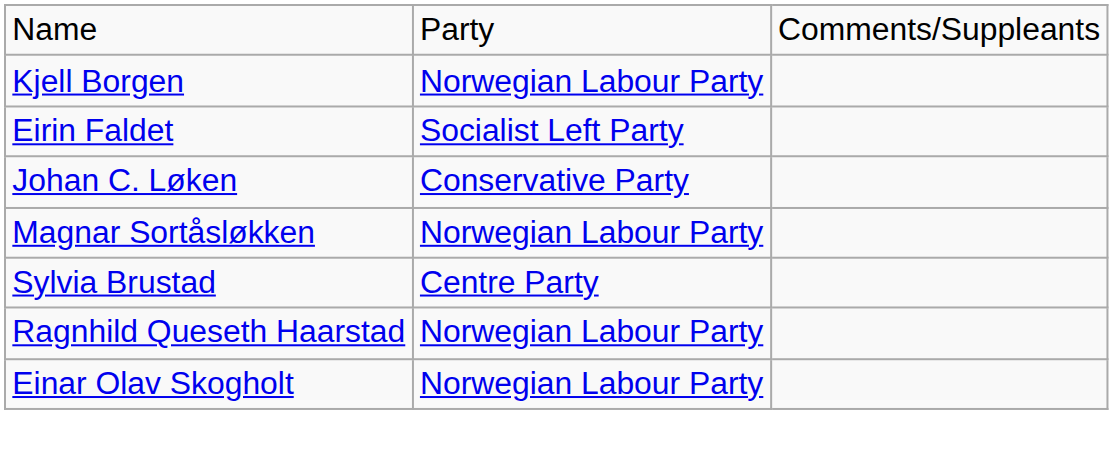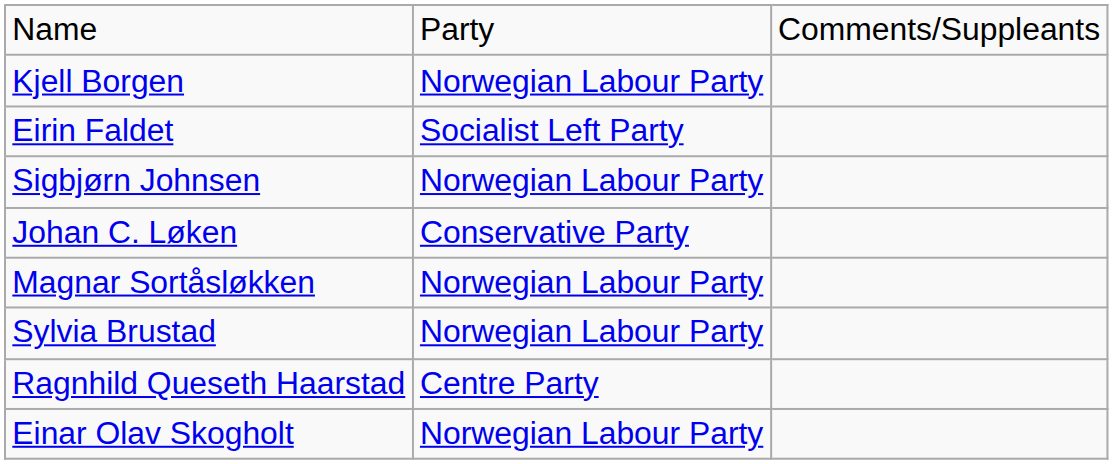 <table class="wikitable">
 <tr>
 <td>Name</td>
 <td>Party</td>
 <td>Comments/Suppleants</td>
 </tr>
 <tr>
 <td><a href='#'>Kjell Borgen</a></td>
 <td><a href='#'>Norwegian Labour Party</a></td>
 <td></td>
 </tr>
 <tr>
 <td><a href='#'>Eirin Faldet</a></td>
 <td><a href='#'>Socialist Left Party</a></td>
 <td></td>
 </tr>
 <tr>
+<td><a href='#'>Sigbjørn Johnsen</a></td>
+<td><a href='#'>Norwegian Labour Party</a></td>
+<td></td>
+</tr>
+<tr>
 <td><a href='#'>Johan C. Løken</a></td>
 <td><a href='#'>Conservative Party</a></td>
 <td></td>
 </tr>
 <tr>
 <td><a href='#'>Magnar Sortåsløkken</a></td>
 <td><a href='#'>Norwegian Labour Party</a></td>
 <td></td>
 </tr>
 <tr>
 <td><a href='#'>Sylvia Brustad</a></td>
-<td><a href='#'>Centre Party</a></td>
+<td><a href='#'>Norwegian Labour Party</a></td>
 <td></td>
 </tr>
 <tr>
 <td><a href='#'>Ragnhild Queseth Haarstad</a></td>
-<td><a href='#'>Norwegian Labour Party</a></td>
+<td><a href='#'>Centre Party</a></td>
 <td></td>
 </tr>
 <tr>
 <td><a href='#'>Einar Olav Skogholt</a></td>
 <td><a href='#'>Norwegian Labour Party</a></td>
 <td></td>
 </tr>
 </table>
